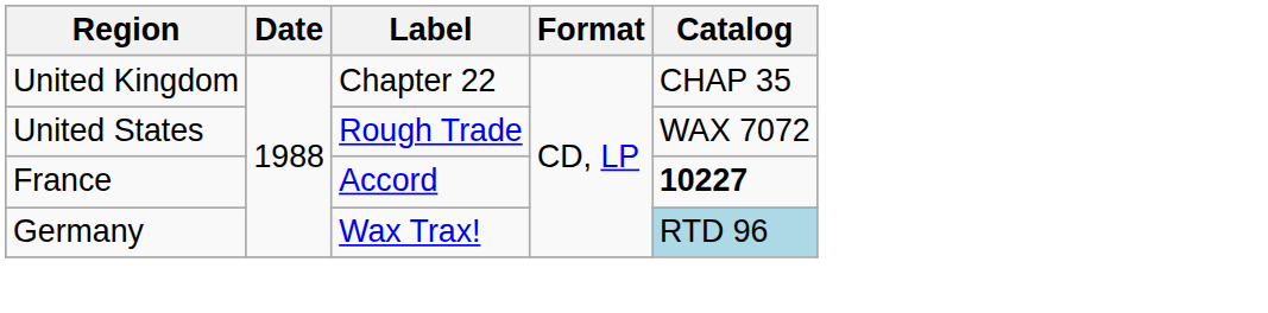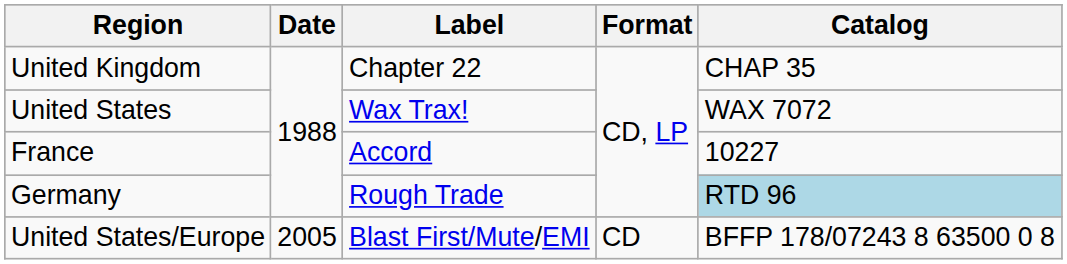 <table class="wikitable">
 <tr>
 <th>Region</th>
 <th>Date</th>
 <th>Label</th>
 <th>Format</th>
 <th>Catalog</th>
 </tr>
 <tr>
 <td>United Kingdom</td>
 <td rowspan="4">1988</td>
 <td>Chapter 22</td>
 <td rowspan="4">CD, <a href='#'>LP</a></td>
 <td>CHAP 35</td>
 </tr>
 <tr>
 <td>United States</td>
-<td><a href='#'>Rough Trade</a></td>
+<td><a href='#'>Wax Trax!</a></td>
 <td>WAX 7072</td>
 </tr>
 <tr>
 <td>France</td>
 <td><a href='#'>Accord</a></td>
-<td><strong>10227</strong></td>
+<td>10227</td>
 </tr>
 <tr>
 <td>Germany</td>
-<td><a href='#'>Wax Trax!</a></td>
+<td><a href='#'>Rough Trade</a></td>
 <td style="background: lightblue;">RTD 96</td>
 </tr>
+<tr>
+<td>United States/Europe</td>
+<td>2005</td>
+<td><a href='#'>Blast First/Mute</a>/<a href='#'>EMI</a></td>
+<td>CD</td>
+<td>BFFP 178/07243 8 63500 0 8</td>
+</tr>
 </table>
